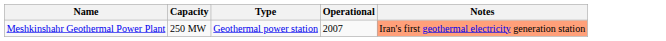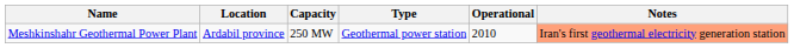 <table class="wikitable sortable">
 <tr>
 <th>Name</th>
+<th>Location</th>
 <th>Capacity</th>
 <th>Type</th>
 <th>Operational</th>
 <th>Notes</th>
 </tr>
 <tr>
 <td><a href='#'>Meshkinshahr Geothermal Power Plant</a></td>
+<td><a href='#'>Ardabil province</a></td>
 <td>250 MW</td>
 <td><a href='#'>Geothermal power station</a></td>
-<td>2007</td>
+<td>2010</td>
 <td style="background: lightsalmon;">Iran's first <a href='#'>geothermal electricity</a> generation station</td>
 </tr>
 </table>
